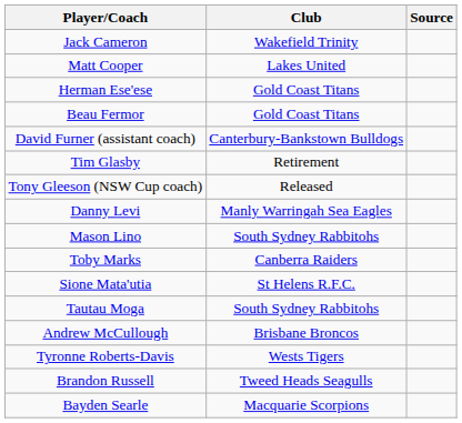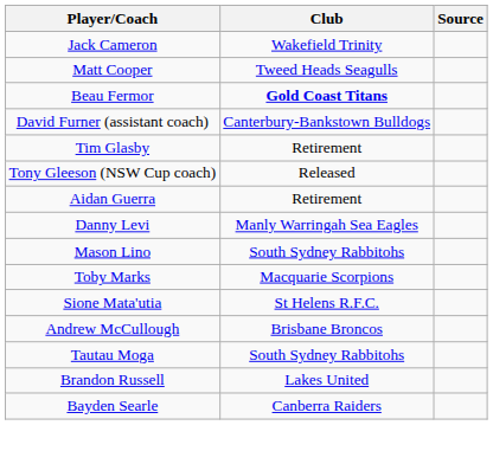 <table class="wikitable sortable" style="text-align: center; font-size:90%">
 <tr style="background:#efefef;">
 <th>Player/Coach</th>
 <th>Club</th>
 <th>Source</th>
 </tr>
 <tr>
 <td><a href='#'>Jack Cameron</a></td>
 <td><a href='#'>Wakefield Trinity</a></td>
 <td></td>
 </tr>
 <tr>
 <td><a href='#'>Matt Cooper</a></td>
-<td><a href='#'>Lakes United</a></td>
-<td></td>
-</tr>
-<tr>
-<td><a href='#'>Herman Ese'ese</a></td>
-<td><a href='#'>Gold Coast Titans</a></td>
+<td><a href='#'>Tweed Heads Seagulls</a></td>
 <td></td>
 </tr>
 <tr>
 <td><a href='#'>Beau Fermor</a></td>
-<td><a href='#'>Gold Coast Titans</a></td>
+<td><strong><a href='#'>Gold Coast Titans</a></strong></td>
 <td></td>
 </tr>
 <tr>
 <td><a href='#'>David Furner</a> (assistant coach)</td>
 <td><a href='#'>Canterbury-Bankstown Bulldogs</a></td>
 <td></td>
 </tr>
 <tr>
 <td><a href='#'>Tim Glasby</a></td>
 <td>Retirement</td>
 <td></td>
 </tr>
 <tr>
 <td><a href='#'>Tony Gleeson</a> (NSW Cup coach)</td>
 <td>Released</td>
 <td></td>
 </tr>
 <tr>
+<td><a href='#'>Aidan Guerra</a></td>
+<td>Retirement</td>
+<td></td>
+</tr>
+<tr>
 <td><a href='#'>Danny Levi</a></td>
 <td><a href='#'>Manly Warringah Sea Eagles</a></td>
 <td></td>
 </tr>
 <tr>
 <td><a href='#'>Mason Lino</a></td>
 <td><a href='#'>South Sydney Rabbitohs</a></td>
 <td></td>
 </tr>
 <tr>
 <td><a href='#'>Toby Marks</a></td>
-<td><a href='#'>Canberra Raiders</a></td>
+<td><a href='#'>Macquarie Scorpions</a></td>
 <td></td>
 </tr>
 <tr>
 <td><a href='#'>Sione Mata'utia</a></td>
 <td><a href='#'>St Helens R.F.C.</a></td>
 <td></td>
 </tr>
 <tr>
+<td><a href='#'>Andrew McCullough</a></td>
+<td><a href='#'>Brisbane Broncos</a></td>
+<td></td>
+</tr>
+<tr>
 <td><a href='#'>Tautau Moga</a></td>
 <td><a href='#'>South Sydney Rabbitohs</a></td>
 <td></td>
 </tr>
 <tr>
-<td><a href='#'>Andrew McCullough</a></td>
-<td><a href='#'>Brisbane Broncos</a></td>
-<td></td>
-</tr>
-<tr>
-<td><a href='#'>Tyronne Roberts-Davis</a></td>
-<td><a href='#'>Wests Tigers</a></td>
-<td></td>
-</tr>
-<tr>
 <td><a href='#'>Brandon Russell</a></td>
-<td><a href='#'>Tweed Heads Seagulls</a></td>
+<td><a href='#'>Lakes United</a></td>
 <td></td>
 </tr>
 <tr>
 <td><a href='#'>Bayden Searle</a></td>
-<td><a href='#'>Macquarie Scorpions</a></td>
+<td><a href='#'>Canberra Raiders</a></td>
 <td></td>
 </tr>
 </table>
